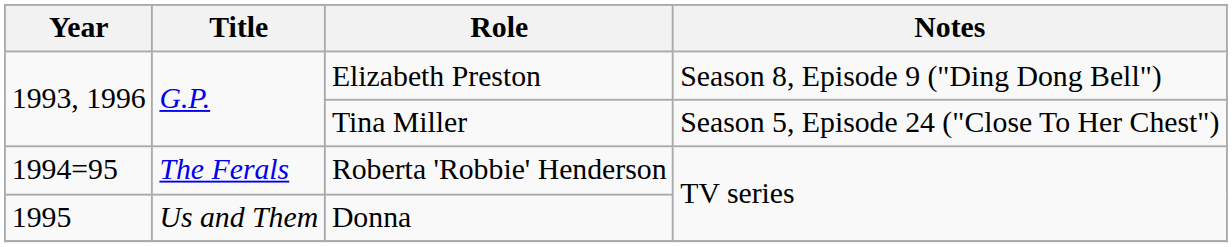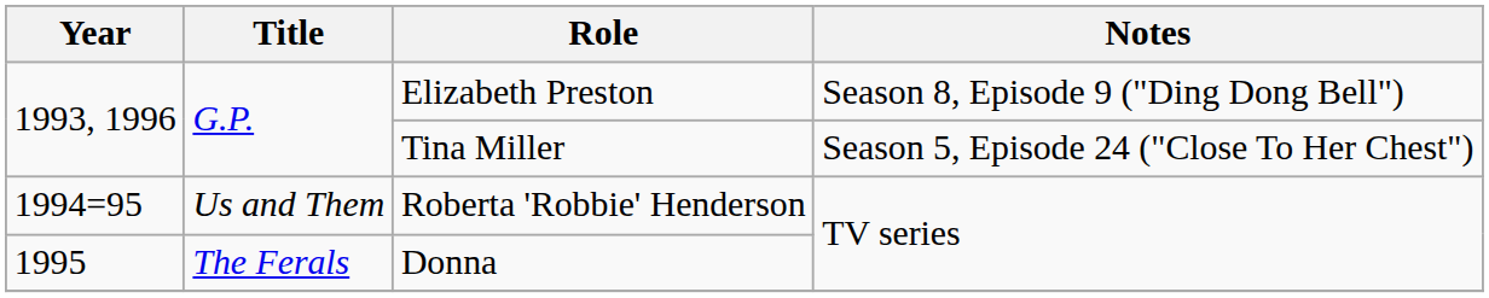 <table class="wikitable sortable">
 <tr>
 <th>Year</th>
 <th>Title</th>
 <th>Role</th>
 <th class="unsortable">Notes</th>
 </tr>
 <tr>
 <td rowspan="2">1993, 1996</td>
 <td rowspan="2"><em><a href='#'>G.P.</a></em></td>
 <td>Elizabeth Preston</td>
 <td>Season 8, Episode 9 ("Ding Dong Bell")</td>
 </tr>
 <tr>
 <td>Tina Miller</td>
 <td>Season 5, Episode 24 ("Close To Her Chest")</td>
 </tr>
 <tr>
 <td>1994=95</td>
-<td><em><a href='#'>The Ferals</a></em></td>
+<td><em>Us and Them</em></td>
 <td>Roberta 'Robbie' Henderson</td>
 <td rowspan="2">TV series</td>
 </tr>
 <tr>
 <td>1995</td>
-<td><em>Us and Them</em></td>
+<td><em><a href='#'>The Ferals</a></em></td>
 <td>Donna</td>
 </tr>
 <tr>
 </tr>
 </table>
